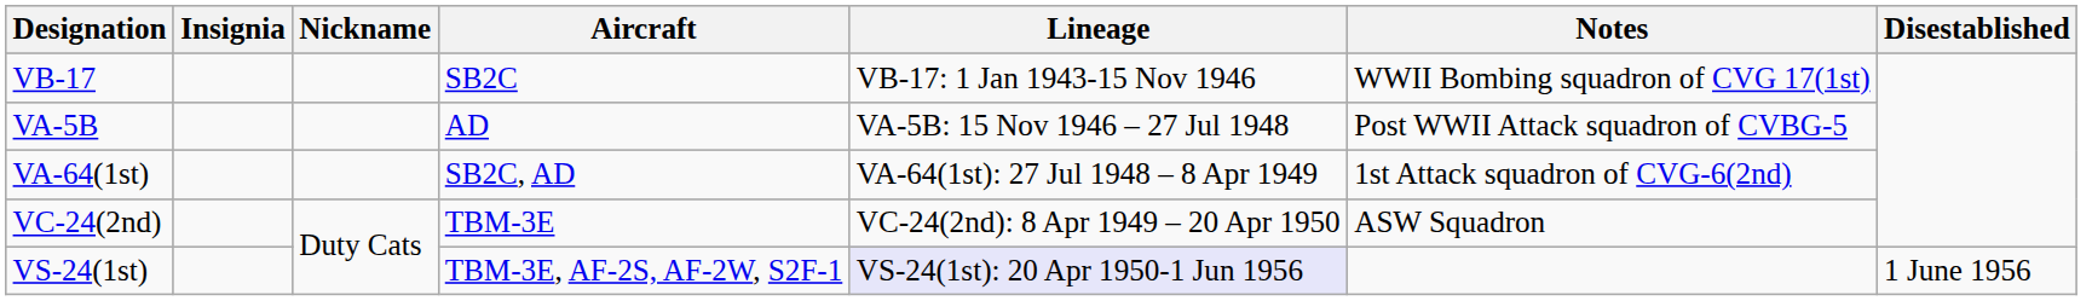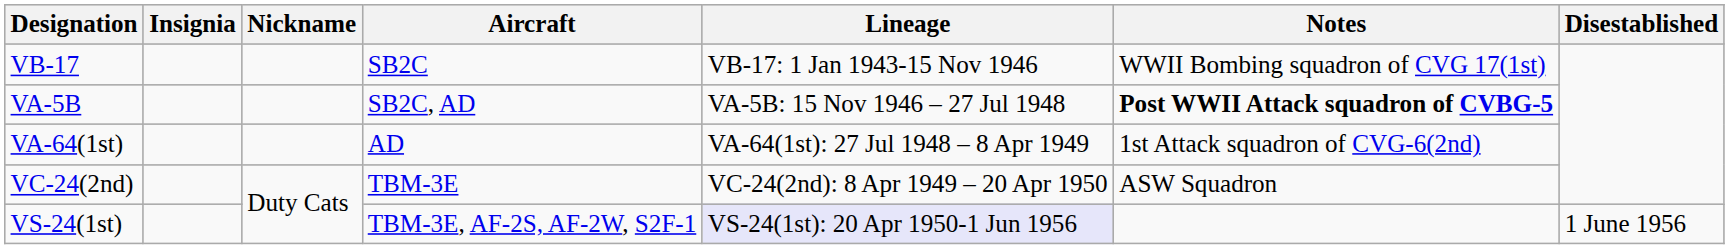 <table class="wikitable">
 <tr>
 <th>Designation</th>
 <th>Insignia</th>
 <th>Nickname</th>
 <th>Aircraft</th>
 <th>Lineage</th>
 <th>Notes</th>
 <th>Disestablished</th>
 </tr>
 <tr>
 <td><a href='#'>VB-17</a></td>
 <td></td>
 <td></td>
 <td><a href='#'>SB2C</a></td>
 <td>VB-17: 1 Jan 1943-15 Nov 1946</td>
 <td>WWII Bombing squadron of <a href='#'>CVG 17(1st)</a></td>
 </tr>
 <tr>
 <td><a href='#'>VA-5B</a></td>
 <td></td>
 <td></td>
-<td><a href='#'>AD</a></td>
+<td><a href='#'>SB2C</a>, <a href='#'>AD</a></td>
 <td>VA-5B: 15 Nov 1946 – 27 Jul 1948</td>
-<td>Post WWII Attack squadron of <a href='#'>CVBG-5</a></td>
+<td><strong>Post WWII Attack squadron of <a href='#'>CVBG-5</a></strong></td>
 </tr>
 <tr>
 <td><a href='#'>VA-64</a>(1st)</td>
 <td></td>
 <td></td>
-<td><a href='#'>SB2C</a>, <a href='#'>AD</a></td>
+<td><a href='#'>AD</a></td>
 <td>VA-64(1st): 27 Jul 1948 – 8 Apr 1949</td>
 <td>1st Attack squadron of <a href='#'>CVG-6(2nd)</a></td>
 </tr>
 <tr>
 <td><a href='#'>VC-24</a>(2nd)</td>
 <td></td>
 <td Rowspan="2">Duty Cats</td>
 <td><a href='#'>TBM-3E</a></td>
 <td style="white-space: nowrap;">VC-24(2nd): 8 Apr 1949 – 20 Apr 1950</td>
 <td>ASW Squadron</td>
 </tr>
 <tr>
 <td><a href='#'>VS-24</a>(1st)</td>
 <td></td>
 <td><a href='#'>TBM-3E</a>, <a href='#'>AF-2S, AF-2W</a>, <a href='#'>S2F-1</a></td>
 <td style="background: lavender;">VS-24(1st): 20 Apr 1950-1 Jun 1956</td>
 <td></td>
 <td>1 June 1956</td>
 </tr>
 </table>
